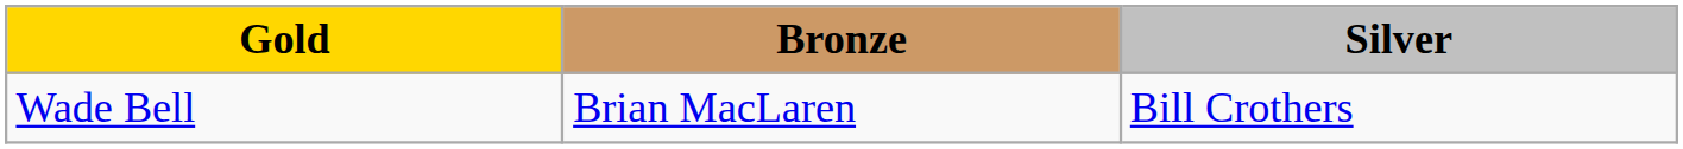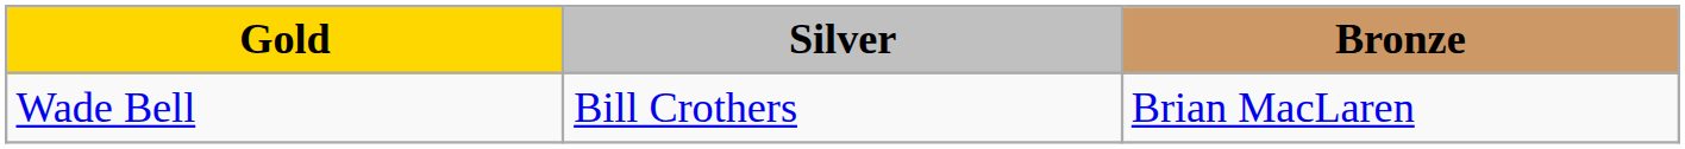 <table class="wikitable" style="text-align:left">
 <tr align="center">
 <td width=200 bgcolor=gold><strong>Gold</strong></td>
+<td width=200 bgcolor=silver><strong>Silver</strong></td>
 <td width=200 bgcolor=CC9966><strong>Bronze</strong></td>
-<td width=200 bgcolor=silver><strong>Silver</strong></td>
 </tr>
 <tr>
 <td><a href='#'>Wade Bell</a><br><em></em></td>
+<td><a href='#'>Bill Crothers</a><br><em></em></td>
 <td><a href='#'>Brian MacLaren</a><br><em></em></td>
-<td><a href='#'>Bill Crothers</a><br><em></em></td>
 </tr>
 </table>
